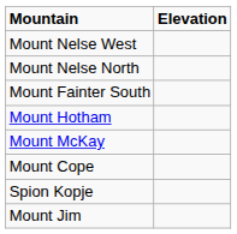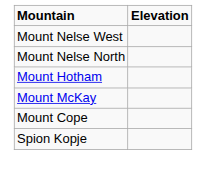 <table class="wikitable" align="right">
 <tr>
 <td><strong>Mountain</strong></td>
 <td><strong>Elevation</strong></td>
 </tr>
 <tr>
 <td>Mount Nelse West</td>
 <td></td>
 </tr>
 <tr>
 <td>Mount Nelse North</td>
-<td></td>
-</tr>
-<tr>
-<td>Mount Fainter South</td>
 <td></td>
 </tr>
 <tr>
 <td><a href='#'>Mount Hotham</a></td>
 <td></td>
 </tr>
 <tr>
 <td><a href='#'>Mount McKay</a></td>
 <td></td>
 </tr>
 <tr>
 <td>Mount Cope</td>
 <td></td>
 </tr>
 <tr>
 <td>Spion Kopje</td>
 <td></td>
 </tr>
-<tr>
-<td>Mount Jim</td>
-<td></td>
-</tr>
 </table>
